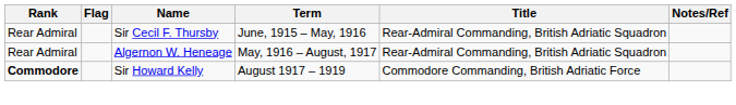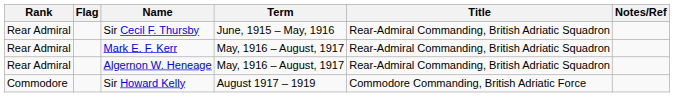 <table class="wikitable">
 <tr>
 <th>Rank</th>
 <th>Flag</th>
 <th>Name</th>
 <th>Term</th>
 <th>Title</th>
 <th>Notes/Ref</th>
 </tr>
 <tr>
 <td>Rear Admiral</td>
 <td></td>
 <td>Sir <a href='#'>Cecil F. Thursby</a></td>
 <td>June, 1915 – May, 1916</td>
 <td>Rear-Admiral Commanding, British Adriatic Squadron</td>
 <td></td>
 </tr>
 <tr>
 <td>Rear Admiral</td>
 <td></td>
+<td><a href='#'>Mark E. F. Kerr</a></td>
+<td>May, 1916 – August, 1917</td>
+<td>Rear-Admiral Commanding, British Adriatic Squadron</td>
+<td></td>
+</tr>
+<tr>
+<td>Rear Admiral</td>
+<td></td>
 <td><a href='#'>Algernon W. Heneage</a></td>
 <td>May, 1916 – August, 1917</td>
 <td>Rear-Admiral Commanding, British Adriatic Squadron</td>
 <td></td>
 </tr>
 <tr>
-<td><strong>Commodore</strong></td>
+<td>Commodore</td>
 <td></td>
 <td>Sir <a href='#'>Howard Kelly</a></td>
 <td>August 1917 – 1919</td>
 <td>Commodore Commanding, British Adriatic Force</td>
 <td></td>
 </tr>
 </table>
